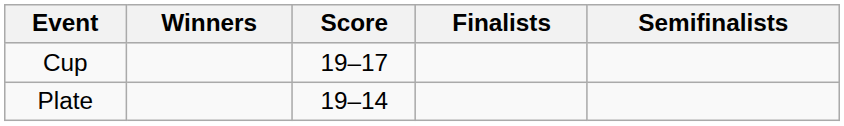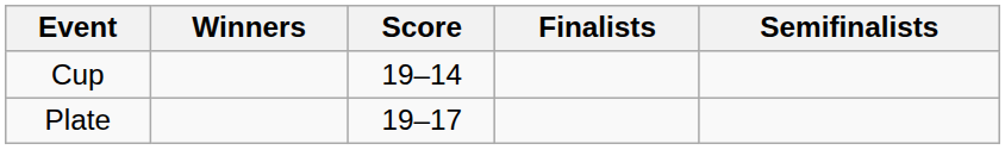 <table class="wikitable" width=550 style="text-align: center">
 <tr>
 <th>Event</th>
 <th>Winners</th>
 <th>Score</th>
 <th>Finalists</th>
 <th>Semifinalists</th>
 </tr>
 <tr>
 <td>Cup</td>
 <td align=left></td>
-<td>19–17</td>
+<td>19–14</td>
 <td align=left></td>
 <td align=left><br></td>
 </tr>
 <tr>
 <td>Plate</td>
 <td align=left></td>
-<td>19–14</td>
+<td>19–17</td>
 <td align=left></td>
 <td align=left><br></td>
 </tr>
 </table>
